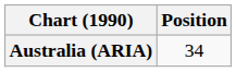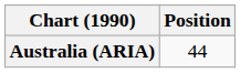 <table class="wikitable plainrowheaders" style="text-align:center">
 <tr>
 <th>Chart (1990)</th>
 <th>Position</th>
 </tr>
 <tr>
 <th scope="row">Australia (ARIA)</th>
-<td>34</td>
+<td>44</td>
 </tr>
 </table>
